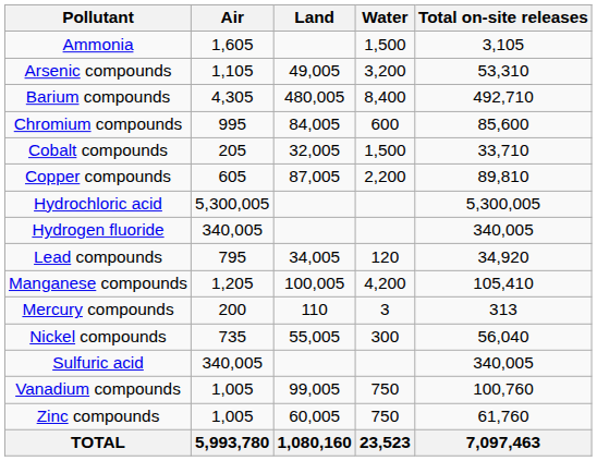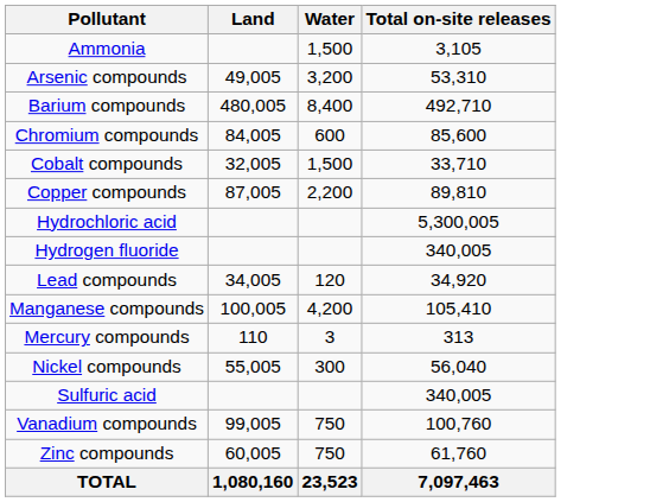 <table class="wikitable" style="text-align: center;">
 <tr>
 <th>Pollutant</th>
-<th>Air</th>
 <th>Land</th>
 <th>Water</th>
 <th>Total on-site releases</th>
 </tr>
 <tr>
 <td><a href='#'>Ammonia</a></td>
-<td>1,605</td>
 <td></td>
 <td>1,500</td>
 <td>3,105</td>
 </tr>
 <tr>
 <td><a href='#'>Arsenic</a> compounds</td>
-<td>1,105</td>
 <td>49,005</td>
 <td>3,200</td>
 <td>53,310</td>
 </tr>
 <tr>
 <td><a href='#'>Barium</a> compounds</td>
-<td>4,305</td>
 <td>480,005</td>
 <td>8,400</td>
 <td>492,710</td>
 </tr>
 <tr>
 <td><a href='#'>Chromium</a> compounds</td>
-<td>995</td>
 <td>84,005</td>
 <td>600</td>
 <td>85,600</td>
 </tr>
 <tr>
 <td><a href='#'>Cobalt</a> compounds</td>
-<td>205</td>
 <td>32,005</td>
 <td>1,500</td>
 <td>33,710</td>
 </tr>
 <tr>
 <td><a href='#'>Copper</a> compounds</td>
-<td>605</td>
 <td>87,005</td>
 <td>2,200</td>
 <td>89,810</td>
 </tr>
 <tr>
 <td><a href='#'>Hydrochloric acid</a></td>
-<td>5,300,005</td>
 <td></td>
 <td></td>
 <td>5,300,005</td>
 </tr>
 <tr>
 <td><a href='#'>Hydrogen fluoride</a></td>
-<td>340,005</td>
 <td></td>
 <td></td>
 <td>340,005</td>
 </tr>
 <tr>
 <td><a href='#'>Lead</a> compounds</td>
-<td>795</td>
 <td>34,005</td>
 <td>120</td>
 <td>34,920</td>
 </tr>
 <tr>
 <td><a href='#'>Manganese</a> compounds</td>
-<td>1,205</td>
 <td>100,005</td>
 <td>4,200</td>
 <td>105,410</td>
 </tr>
 <tr>
 <td><a href='#'>Mercury</a> compounds</td>
-<td>200</td>
 <td>110</td>
 <td>3</td>
 <td>313</td>
 </tr>
 <tr>
 <td><a href='#'>Nickel</a> compounds</td>
-<td>735</td>
 <td>55,005</td>
 <td>300</td>
 <td>56,040</td>
 </tr>
 <tr>
 <td><a href='#'>Sulfuric acid</a></td>
-<td>340,005</td>
 <td></td>
 <td></td>
 <td>340,005</td>
 </tr>
 <tr>
 <td><a href='#'>Vanadium</a> compounds</td>
-<td>1,005</td>
 <td>99,005</td>
 <td>750</td>
 <td>100,760</td>
 </tr>
 <tr>
 <td><a href='#'>Zinc</a> compounds</td>
-<td>1,005</td>
 <td>60,005</td>
 <td>750</td>
 <td>61,760</td>
 </tr>
 <tr>
 <th>TOTAL</th>
-<th>5,993,780</th>
 <th>1,080,160</th>
 <th>23,523</th>
 <th>7,097,463</th>
 </tr>
 </table>
